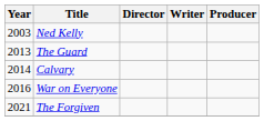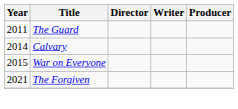 <table class="wikitable">
 <tr>
 <th>Year</th>
 <th>Title</th>
 <th>Director</th>
 <th>Writer</th>
 <th>Producer</th>
 </tr>
 <tr>
-<td>2003</td>
-<td><em><a href='#'>Ned Kelly</a></em></td>
-<td></td>
-<td></td>
-<td></td>
-</tr>
-<tr>
-<td>2013</td>
+<td>2011</td>
 <td><em><a href='#'>The Guard</a></em></td>
 <td></td>
 <td></td>
 <td></td>
 </tr>
 <tr>
 <td>2014</td>
 <td><em><a href='#'>Calvary</a></em></td>
 <td></td>
 <td></td>
 <td></td>
 </tr>
 <tr>
-<td>2016</td>
+<td>2015</td>
 <td><em><a href='#'>War on Everyone</a></em></td>
 <td></td>
 <td></td>
 <td></td>
 </tr>
 <tr>
 <td>2021</td>
 <td><em><a href='#'>The Forgiven</a></em></td>
 <td></td>
 <td></td>
 <td></td>
 </tr>
 <tr>
 </tr>
 </table>
